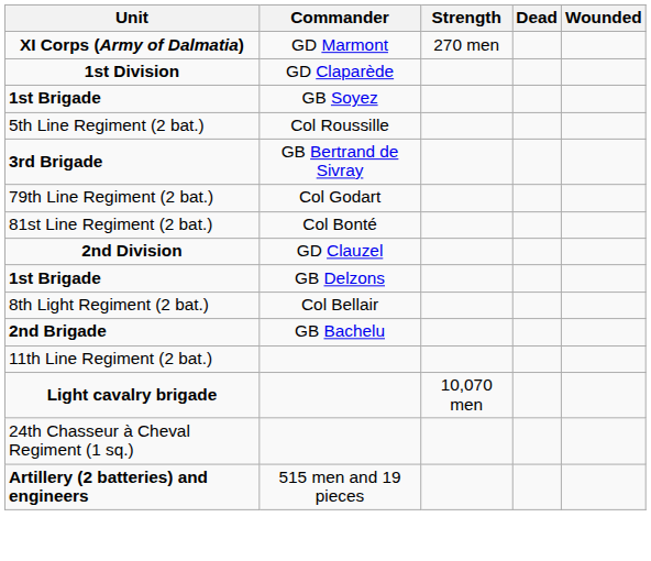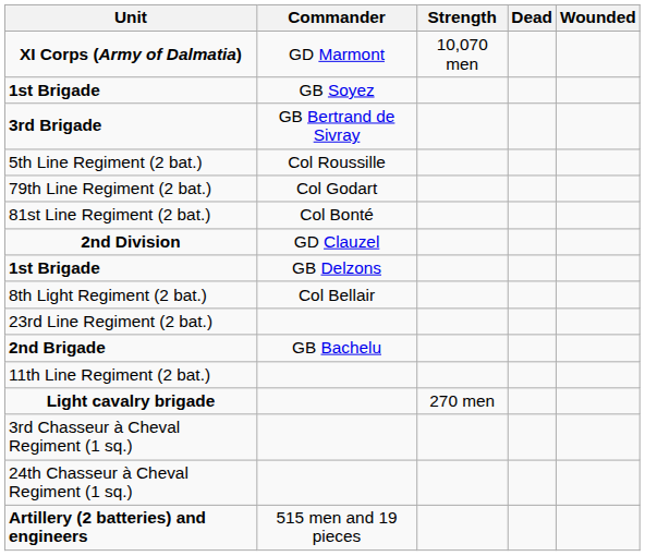 <table class="wikitable">
 <tr>
 <th>Unit</th>
 <th>Commander</th>
 <th>Strength</th>
 <th>Dead</th>
 <th>Wounded</th>
 </tr>
 <tr>
 <th style="background:#f9f9f9;">XI Corps (<em>Army of Dalmatia</em>)</th>
 <td style="text-align:center;">GD <a href='#'>Marmont</a></td>
-<td style="text-align:center;">270 men</td>
-<td style="text-align:center;"></td>
-<td style="text-align:center;"></td>
-</tr>
-<tr>
-<th style="background:#f9f9f9;">1st Division</th>
-<td style="text-align:center;">GD <a href='#'>Claparède</a></td>
-<td style="text-align:center;"></td>
+<td style="text-align:center;">10,070 men</td>
 <td style="text-align:center;"></td>
 <td style="text-align:center;"></td>
 </tr>
 <tr>
 <td><strong>1st Brigade</strong></td>
 <td style="text-align:center;">GB <a href='#'>Soyez</a></td>
 <td style="text-align:center;"></td>
 <td style="text-align:center;"></td>
 <td style="text-align:center;"></td>
 </tr>
 <tr>
-<td>5th Line Regiment (2 bat.)</td>
-<td style="text-align:center;">Col Roussille</td>
+<td><strong>3rd Brigade</strong></td>
+<td style="text-align:center;">GB <a href='#'>Bertrand de Sivray</a></td>
 <td style="text-align:center;"></td>
 <td style="text-align:center;"></td>
 <td style="text-align:center;"></td>
 </tr>
 <tr>
-<td><strong>3rd Brigade</strong></td>
-<td style="text-align:center;">GB <a href='#'>Bertrand de Sivray</a></td>
+<td>5th Line Regiment (2 bat.)</td>
+<td style="text-align:center;">Col Roussille</td>
 <td style="text-align:center;"></td>
 <td style="text-align:center;"></td>
 <td style="text-align:center;"></td>
 </tr>
 <tr>
 <td>79th Line Regiment (2 bat.)</td>
 <td style="text-align:center;">Col Godart</td>
 <td style="text-align:center;"></td>
 <td style="text-align:center;"></td>
 <td style="text-align:center;"></td>
 </tr>
 <tr>
 <td>81st Line Regiment (2 bat.)</td>
 <td style="text-align:center;">Col Bonté</td>
 <td style="text-align:center;"></td>
 <td style="text-align:center;"></td>
 <td style="text-align:center;"></td>
 </tr>
 <tr>
 <th style="background:#f9f9f9;">2nd Division</th>
 <td style="text-align:center;">GD <a href='#'>Clauzel</a></td>
 <td style="text-align:center;"></td>
 <td style="text-align:center;"></td>
 <td style="text-align:center;"></td>
 </tr>
 <tr>
 <td><strong>1st Brigade</strong></td>
 <td style="text-align:center;">GB <a href='#'>Delzons</a></td>
 <td style="text-align:center;"></td>
 <td style="text-align:center;"></td>
 <td style="text-align:center;"></td>
 </tr>
 <tr>
 <td>8th Light Regiment (2 bat.)</td>
 <td style="text-align:center;">Col Bellair</td>
 <td style="text-align:center;"></td>
 <td style="text-align:center;"></td>
 <td style="text-align:center;"></td>
 </tr>
 <tr>
+<td>23rd Line Regiment (2 bat.)</td>
+<td style="text-align:center;"></td>
+<td style="text-align:center;"></td>
+<td style="text-align:center;"></td>
+<td style="text-align:center;"></td>
+</tr>
+<tr>
 <td><strong>2nd Brigade</strong></td>
 <td style="text-align:center;">GB <a href='#'>Bachelu</a></td>
 <td style="text-align:center;"></td>
 <td style="text-align:center;"></td>
 <td style="text-align:center;"></td>
 </tr>
 <tr>
 <td>11th Line Regiment (2 bat.)</td>
 <td style="text-align:center;"></td>
 <td style="text-align:center;"></td>
 <td style="text-align:center;"></td>
 <td style="text-align:center;"></td>
 </tr>
 <tr>
 <th style="background:#f9f9f9;">Light cavalry brigade</th>
 <td style="text-align:center;"></td>
-<td style="text-align:center;">10,070 men</td>
+<td style="text-align:center;">270 men</td>
+<td style="text-align:center;"></td>
+<td style="text-align:center;"></td>
+</tr>
+<tr>
+<td>3rd Chasseur à Cheval Regiment (1 sq.)</td>
+<td style="text-align:center;"></td>
+<td style="text-align:center;"></td>
 <td style="text-align:center;"></td>
 <td style="text-align:center;"></td>
 </tr>
 <tr>
 <td>24th Chasseur à Cheval Regiment (1 sq.)</td>
 <td style="text-align:center;"></td>
 <td style="text-align:center;"></td>
 <td style="text-align:center;"></td>
 <td style="text-align:center;"></td>
 </tr>
 <tr>
 <td><strong>Artillery (2 batteries) and engineers</strong></td>
 <td style="text-align:center;">515 men and 19 pieces</td>
 <td style="text-align:center;"></td>
 <td style="text-align:center;"></td>
 <td style="text-align:center;"></td>
 </tr>
 </table>
